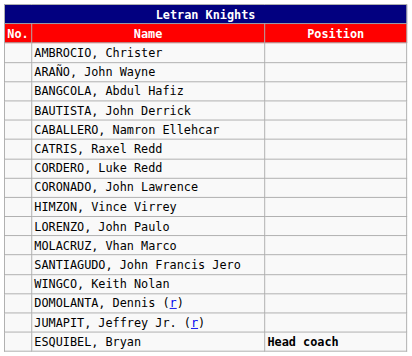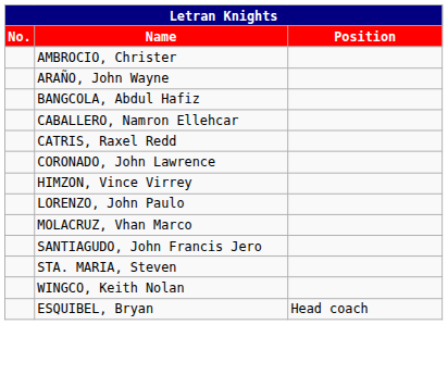 <table class="wikitable">
 <tr>
 <td colspan="3" style="background:#020080; color:white; text-align: center"><strong>Letran Knights</strong></td>
 </tr>
 <tr>
 <th style="background: red; color: white" width="10px">No.</th>
 <th style="background: red; color: white" width="250px">Name</th>
 <th style="background: red; color: white" width="150px">Position</th>
 </tr>
 <tr>
 <td align="center"></td>
 <td>AMBROCIO, Christer</td>
 <td></td>
 </tr>
 <tr>
 <td align="center"></td>
 <td>ARAÑO, John Wayne</td>
 <td></td>
 </tr>
 <tr>
 <td align="center"></td>
 <td>BANGCOLA, Abdul Hafiz</td>
 <td></td>
 </tr>
 <tr>
 <td align="center"></td>
-<td>BAUTISTA, John Derrick</td>
-<td></td>
-</tr>
-<tr>
-<td align="center"></td>
 <td>CABALLERO, Namron Ellehcar</td>
 <td></td>
 </tr>
 <tr>
 <td align="center"></td>
 <td>CATRIS, Raxel Redd</td>
-<td></td>
-</tr>
-<tr>
-<td align="center"></td>
-<td>CORDERO, Luke Redd</td>
 <td></td>
 </tr>
 <tr>
 <td align="center"></td>
 <td>CORONADO, John Lawrence</td>
 <td></td>
 </tr>
 <tr>
 <td align="center"></td>
 <td>HIMZON, Vince Virrey</td>
 <td></td>
 </tr>
 <tr>
 <td align="center"></td>
 <td>LORENZO, John Paulo</td>
 <td></td>
 </tr>
 <tr>
 <td align="center"></td>
 <td>MOLACRUZ, Vhan Marco</td>
 <td></td>
 </tr>
 <tr>
 <td align="center"></td>
 <td>SANTIAGUDO, John Francis Jero</td>
 <td></td>
 </tr>
 <tr>
 <td align="center"></td>
-<td>WINGCO, Keith Nolan</td>
+<td>STA. MARIA, Steven</td>
 <td></td>
 </tr>
 <tr>
 <td align="center"></td>
-<td>DOMOLANTA, Dennis (<a href='#'>r</a>)</td>
-<td></td>
-</tr>
-<tr>
-<td align="center"></td>
-<td>JUMAPIT, Jeffrey Jr. (<a href='#'>r</a>)</td>
+<td>WINGCO, Keith Nolan</td>
 <td></td>
 </tr>
 <tr>
 <td></td>
 <td>ESQUIBEL, Bryan</td>
-<td><strong>Head coach</strong></td>
+<td>Head coach</td>
 </tr>
 </table>
